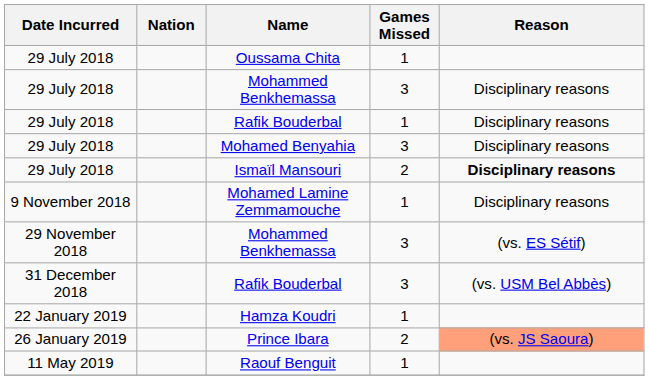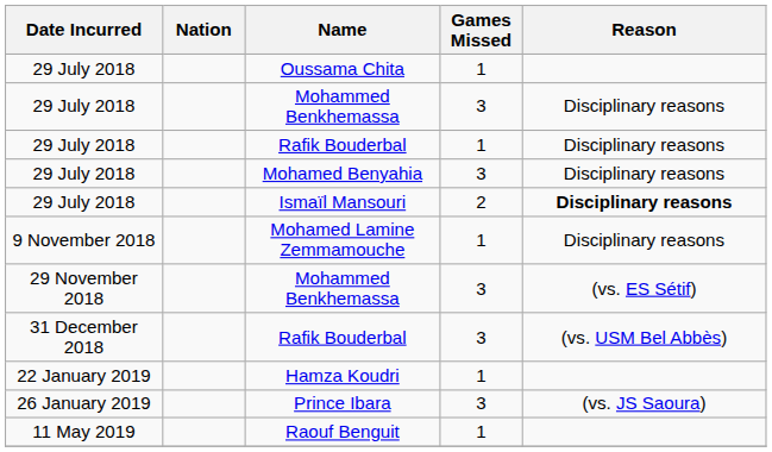 <table class="wikitable" style="font-size: 90%; text-align: center;">
 <tr>
 <th width=120>Date Incurred</th>
 <th width=60>Nation</th>
 <th width=150>Name</th>
 <th width=60>Games Missed</th>
 <th width=190>Reason</th>
 </tr>
 <tr>
 <td>29 July 2018</td>
 <td></td>
 <td><a href='#'>Oussama Chita</a></td>
 <td>1</td>
 <td></td>
 </tr>
 <tr>
 <td>29 July 2018</td>
 <td></td>
 <td><a href='#'>Mohammed Benkhemassa</a></td>
 <td>3</td>
 <td>Disciplinary reasons</td>
 </tr>
 <tr>
 <td>29 July 2018</td>
 <td></td>
 <td><a href='#'>Rafik Bouderbal</a></td>
 <td>1</td>
 <td>Disciplinary reasons</td>
 </tr>
 <tr>
 <td>29 July 2018</td>
 <td></td>
 <td><a href='#'>Mohamed Benyahia</a></td>
 <td>3</td>
 <td>Disciplinary reasons</td>
 </tr>
 <tr>
 <td>29 July 2018</td>
 <td></td>
 <td><a href='#'>Ismaïl Mansouri</a></td>
 <td>2</td>
 <td><strong>Disciplinary reasons</strong></td>
 </tr>
 <tr>
 <td>9 November 2018</td>
 <td></td>
 <td><a href='#'>Mohamed Lamine Zemmamouche</a></td>
 <td>1</td>
 <td> Disciplinary reasons</td>
 </tr>
 <tr>
 <td>29 November 2018</td>
 <td></td>
 <td><a href='#'>Mohammed Benkhemassa</a></td>
 <td>3</td>
 <td> (vs. <a href='#'>ES Sétif</a>)</td>
 </tr>
 <tr>
 <td>31 December 2018</td>
 <td></td>
 <td><a href='#'>Rafik Bouderbal</a></td>
 <td>3</td>
 <td> (vs. <a href='#'>USM Bel Abbès</a>)</td>
 </tr>
 <tr>
 <td>22 January 2019</td>
 <td></td>
 <td><a href='#'>Hamza Koudri</a></td>
 <td>1</td>
 <td></td>
 </tr>
 <tr>
 <td>26 January 2019</td>
 <td></td>
 <td><a href='#'>Prince Ibara</a></td>
-<td>2</td>
-<td style="background: lightsalmon;"> (vs. <a href='#'>JS Saoura</a>)</td>
+<td>3</td>
+<td> (vs. <a href='#'>JS Saoura</a>)</td>
 </tr>
 <tr>
 <td>11 May 2019</td>
 <td></td>
 <td><a href='#'>Raouf Benguit</a></td>
 <td>1</td>
 <td></td>
 </tr>
 <tr>
 </tr>
 </table>
